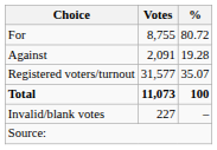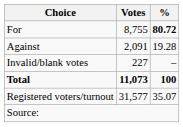 <table class=wikitable style=text-align:right>
 <tr>
 <th>Choice</th>
 <th>Votes</th>
 <th>%</th>
 </tr>
 <tr>
 <td align=left>For</td>
 <td>8,755</td>
-<td>80.72</td>
+<td><strong>80.72</strong></td>
 </tr>
 <tr>
 <td align=left>Against</td>
 <td>2,091</td>
 <td>19.28</td>
 </tr>
 <tr>
-<td align=left>Registered voters/turnout</td>
-<td>31,577</td>
-<td>35.07</td>
+<td align=left>Invalid/blank votes</td>
+<td>227</td>
+<td>–</td>
 </tr>
 <tr>
 <td align=left><strong>Total</strong></td>
 <td><strong>11,073</strong></td>
 <td><strong>100</strong></td>
 </tr>
 <tr>
-<td align=left>Invalid/blank votes</td>
-<td>227</td>
-<td>–</td>
+<td align=left>Registered voters/turnout</td>
+<td>31,577</td>
+<td>35.07</td>
 </tr>
 <tr>
 <td align=left colspan=3>Source: </td>
 </tr>
 </table>
